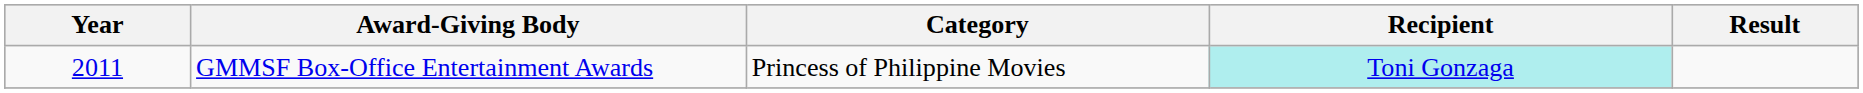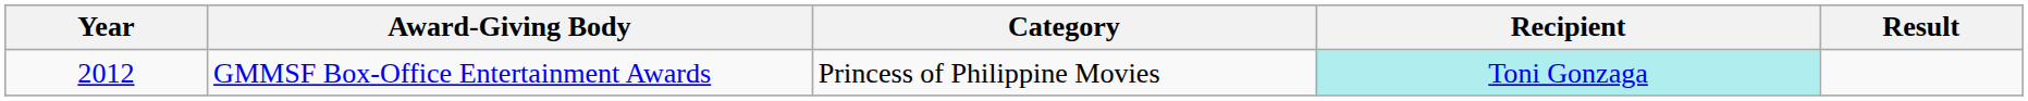 <table | width="90%" class="wikitable sortable">
 <tr>
 <th width="10%">Year</th>
 <th width="30%">Award-Giving Body</th>
 <th width="25%">Category</th>
 <th width="25%">Recipient</th>
 <th width="10%">Result</th>
 </tr>
 <tr>
-<td rowspan="1" align="center"><a href='#'>2011</a></td>
+<td rowspan="1" align="center"><a href='#'>2012</a></td>
 <td rowspan="1" align="left"><a href='#'>GMMSF Box-Office Entertainment Awards</a></td>
 <td align="left">Princess of Philippine Movies</td>
 <td align="center" style="background: paleturquoise;"><a href='#'>Toni Gonzaga</a></td>
 <td></td>
 </tr>
 </table>
